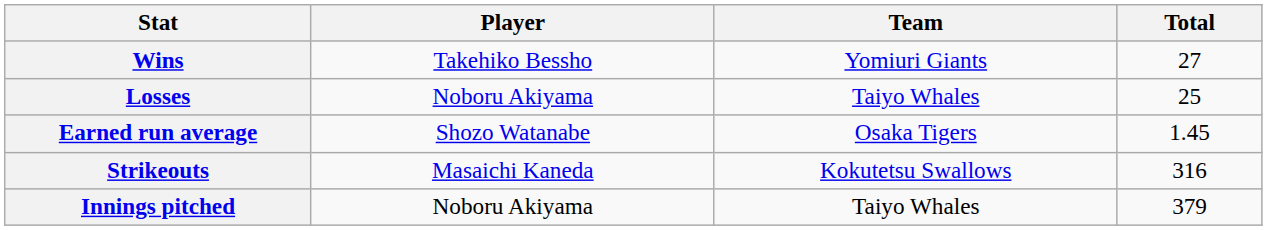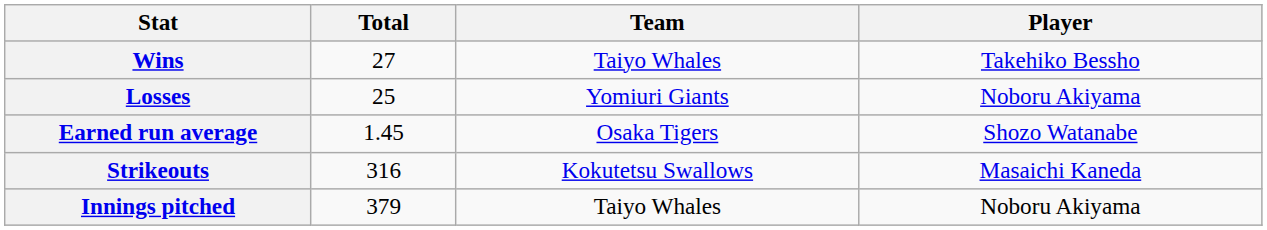 <table class="wikitable" style="text-align:center;">
 <tr>
 <th scope="col" width="7%">Stat</th>
+<th scope="col" width="3%">Total</th>
+<th scope="col" width="10%">Team</th>
 <th scope="col" width="10%">Player</th>
-<th scope="col" width="10%">Team</th>
-<th scope="col" width="3%">Total</th>
 </tr>
 <tr>
 <th scope="row" style="text-align:center;"><a href='#'>Wins</a></th>
+<td>27</td>
+<td><a href='#'>Taiyo Whales</a></td>
 <td><a href='#'>Takehiko Bessho</a></td>
-<td><a href='#'>Yomiuri Giants</a></td>
-<td>27</td>
 </tr>
 <tr>
 <th scope="row" style="text-align:center;"><a href='#'>Losses</a></th>
+<td>25</td>
+<td><a href='#'>Yomiuri Giants</a></td>
 <td><a href='#'>Noboru Akiyama</a></td>
-<td><a href='#'>Taiyo Whales</a></td>
-<td>25</td>
 </tr>
 <tr>
 <th scope="row" style="text-align:center;"><a href='#'>Earned run average</a></th>
+<td>1.45</td>
+<td><a href='#'>Osaka Tigers</a></td>
 <td><a href='#'>Shozo Watanabe</a></td>
-<td><a href='#'>Osaka Tigers</a></td>
-<td>1.45</td>
 </tr>
 <tr>
 <th scope="row" style="text-align:center;"><a href='#'>Strikeouts</a></th>
+<td>316</td>
+<td><a href='#'>Kokutetsu Swallows</a></td>
 <td><a href='#'>Masaichi Kaneda</a></td>
-<td><a href='#'>Kokutetsu Swallows</a></td>
-<td>316</td>
 </tr>
 <tr>
 <th scope="row" style="text-align:center;"><a href='#'>Innings pitched</a></th>
+<td>379</td>
+<td>Taiyo Whales</td>
 <td>Noboru Akiyama</td>
-<td>Taiyo Whales</td>
-<td>379</td>
 </tr>
 </table>
